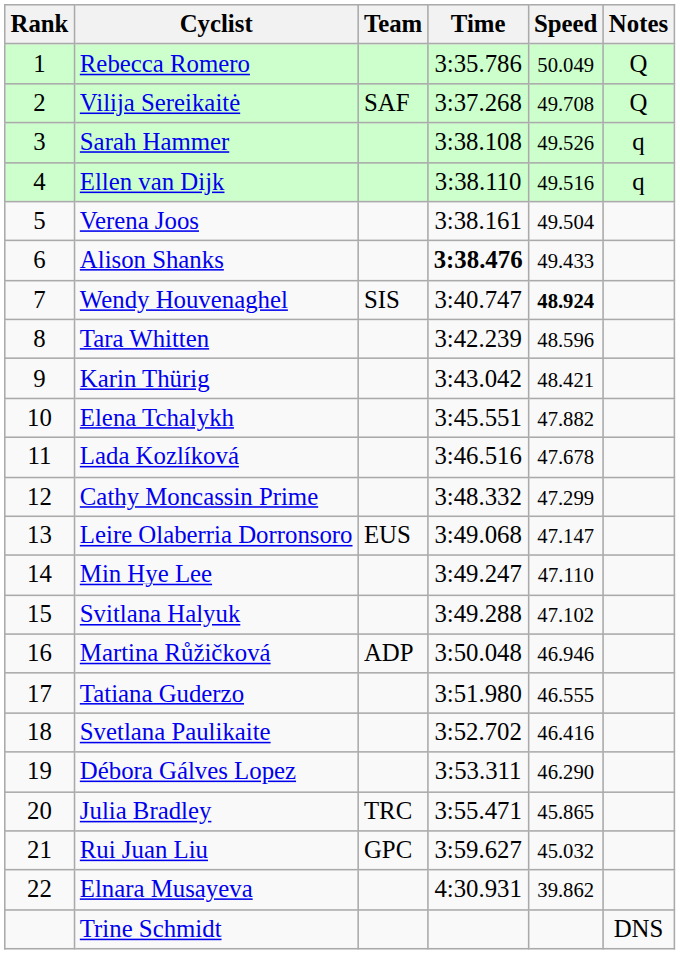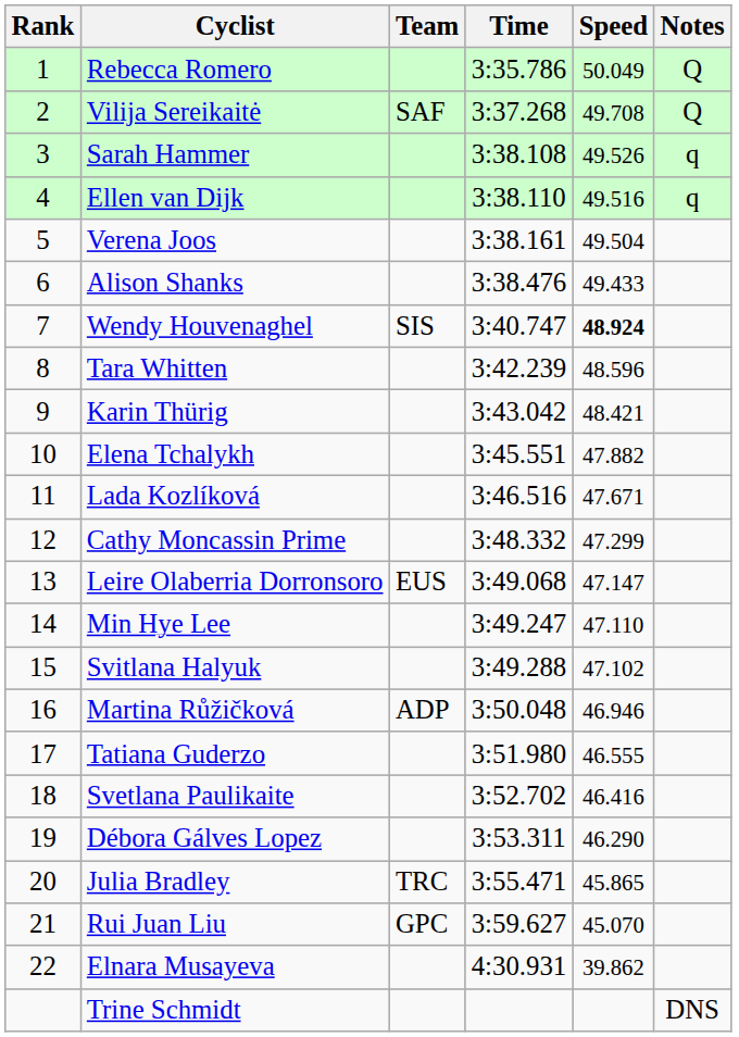 <table class="wikitable sortable" style="text-align:center;">
 <tr>
 <th>Rank</th>
 <th class="unsortable">Cyclist</th>
 <th>Team</th>
 <th>Time</th>
 <th>Speed</th>
 <th class="unsortable">Notes</th>
 </tr>
 <tr bgcolor=ccffcc>
 <td align=center>1</td>
 <td align="left"><a href='#'>Rebecca Romero</a></td>
 <td align="left"></td>
 <td>3:35.786</td>
 <td><small>50.049</small></td>
 <td>Q</td>
 </tr>
 <tr bgcolor=ccffcc>
 <td align=center>2</td>
 <td align="left"><a href='#'>Vilija Sereikaitė</a></td>
 <td align="left">SAF</td>
 <td>3:37.268</td>
 <td><small>49.708</small></td>
 <td>Q</td>
 </tr>
 <tr bgcolor=ccffcc>
 <td align=center>3</td>
 <td align="left"><a href='#'>Sarah Hammer</a></td>
 <td align="left"></td>
 <td>3:38.108</td>
 <td><small>49.526</small></td>
 <td>q</td>
 </tr>
 <tr bgcolor=ccffcc>
 <td align=center>4</td>
 <td align="left"><a href='#'>Ellen van Dijk</a></td>
 <td align="left"></td>
 <td>3:38.110</td>
 <td><small>49.516</small></td>
 <td>q</td>
 </tr>
 <tr>
 <td align=center>5</td>
 <td align="left"><a href='#'>Verena Joos</a></td>
 <td align="left"></td>
 <td>3:38.161</td>
 <td><small>49.504</small></td>
 <td></td>
 </tr>
 <tr>
 <td align=center>6</td>
 <td align="left"><a href='#'>Alison Shanks</a></td>
 <td align="left"></td>
-<td><strong>3:38.476</strong></td>
+<td>3:38.476</td>
 <td><small>49.433</small></td>
 <td></td>
 </tr>
 <tr>
 <td align=center>7</td>
 <td align="left"><a href='#'>Wendy Houvenaghel</a></td>
 <td align="left">SIS</td>
 <td>3:40.747</td>
 <td><strong><small>48.924</small></strong></td>
 <td></td>
 </tr>
 <tr>
 <td align=center>8</td>
 <td align="left"><a href='#'>Tara Whitten</a></td>
 <td align="left"></td>
 <td>3:42.239</td>
 <td><small>48.596</small></td>
 <td></td>
 </tr>
 <tr>
 <td align=center>9</td>
 <td align="left"><a href='#'>Karin Thürig</a></td>
 <td align="left"></td>
 <td>3:43.042</td>
 <td><small>48.421</small></td>
 <td></td>
 </tr>
 <tr>
 <td align=center>10</td>
 <td align="left"><a href='#'>Elena Tchalykh</a></td>
 <td align="left"></td>
 <td>3:45.551</td>
 <td><small>47.882</small></td>
 <td></td>
 </tr>
 <tr>
 <td align=center>11</td>
 <td align="left"><a href='#'>Lada Kozlíková</a></td>
 <td align="left"></td>
 <td>3:46.516</td>
-<td><small>47.678</small></td>
+<td><small>47.671</small></td>
 <td></td>
 </tr>
 <tr>
 <td align=center>12</td>
 <td align="left"><a href='#'>Cathy Moncassin Prime</a></td>
 <td align="left"></td>
 <td>3:48.332</td>
 <td><small>47.299</small></td>
 <td></td>
 </tr>
 <tr>
 <td align=center>13</td>
 <td align="left"><a href='#'>Leire Olaberria Dorronsoro</a></td>
 <td align="left">EUS</td>
 <td>3:49.068</td>
 <td><small>47.147</small></td>
 <td></td>
 </tr>
 <tr>
 <td align=center>14</td>
 <td align="left"><a href='#'>Min Hye Lee</a></td>
 <td align="left"></td>
 <td>3:49.247</td>
 <td><small>47.110</small></td>
 <td></td>
 </tr>
 <tr>
 <td align=center>15</td>
 <td align="left"><a href='#'>Svitlana Halyuk</a></td>
 <td align="left"></td>
 <td>3:49.288</td>
 <td><small>47.102</small></td>
 <td></td>
 </tr>
 <tr>
 <td align=center>16</td>
 <td align="left"><a href='#'>Martina Růžičková</a></td>
 <td align="left">ADP</td>
 <td>3:50.048</td>
 <td><small>46.946</small></td>
 <td></td>
 </tr>
 <tr>
 <td align=center>17</td>
 <td align="left"><a href='#'>Tatiana Guderzo</a></td>
 <td align="left"></td>
 <td>3:51.980</td>
 <td><small>46.555</small></td>
 <td></td>
 </tr>
 <tr>
 <td align=center>18</td>
 <td align="left"><a href='#'>Svetlana Paulikaite</a></td>
 <td align="left"></td>
 <td>3:52.702</td>
 <td><small>46.416</small></td>
 <td></td>
 </tr>
 <tr>
 <td align=center>19</td>
 <td align="left"><a href='#'>Débora Gálves Lopez</a></td>
 <td align="left"></td>
 <td>3:53.311</td>
 <td><small>46.290</small></td>
 <td></td>
 </tr>
 <tr>
 <td align=center>20</td>
 <td align="left"><a href='#'>Julia Bradley</a></td>
 <td align="left">TRC</td>
 <td>3:55.471</td>
 <td><small>45.865</small></td>
 <td></td>
 </tr>
 <tr>
 <td align=center>21</td>
 <td align="left"><a href='#'>Rui Juan Liu</a></td>
 <td align="left">GPC</td>
 <td>3:59.627</td>
-<td><small>45.032</small></td>
+<td><small>45.070</small></td>
 <td></td>
 </tr>
 <tr>
 <td align=center>22</td>
 <td align="left"><a href='#'>Elnara Musayeva</a></td>
 <td align="left"></td>
 <td>4:30.931</td>
 <td><small>39.862</small></td>
 <td></td>
 </tr>
 <tr>
 <td></td>
 <td align="left"><a href='#'>Trine Schmidt</a></td>
 <td align="left"></td>
 <td></td>
 <td></td>
 <td>DNS</td>
 </tr>
 </table>
